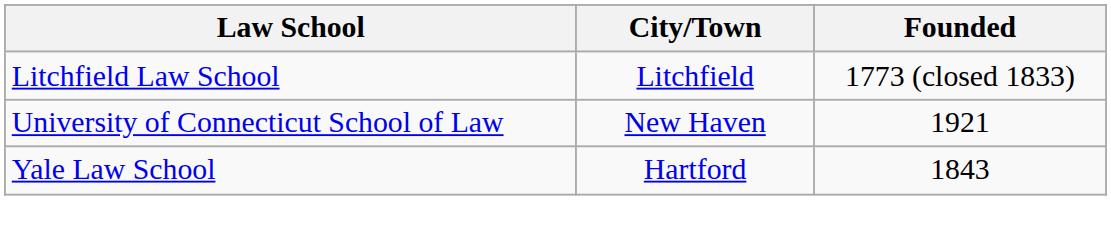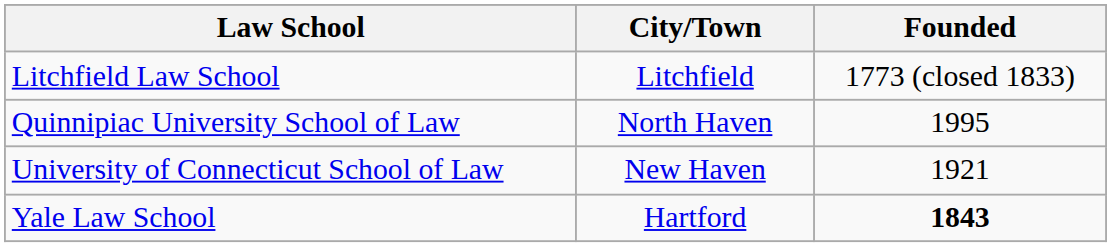 <table class="wikitable">
 <tr>
 <th width=300>Law School</th>
 <th width=120>City/Town</th>
 <th width = 150>Founded</th>
 </tr>
 <tr>
 <td><a href='#'>Litchfield Law School</a></td>
 <td style="text-align:center;"><a href='#'>Litchfield</a></td>
 <td style="text-align:center;">1773 (closed 1833)</td>
 </tr>
 <tr>
+<td><a href='#'>Quinnipiac University School of Law</a></td>
+<td style="text-align:center;"><a href='#'>North Haven</a></td>
+<td style="text-align:center;">1995</td>
+</tr>
+<tr>
 <td><a href='#'>University of Connecticut School of Law</a></td>
 <td style="text-align:center;"><a href='#'>New Haven</a></td>
 <td style="text-align:center;">1921</td>
 </tr>
 <tr>
 <td><a href='#'>Yale Law School</a></td>
 <td style="text-align:center;"><a href='#'>Hartford</a></td>
-<td style="text-align:center;">1843</td>
+<td style="text-align:center;"><strong>1843</strong></td>
 </tr>
 </table>
